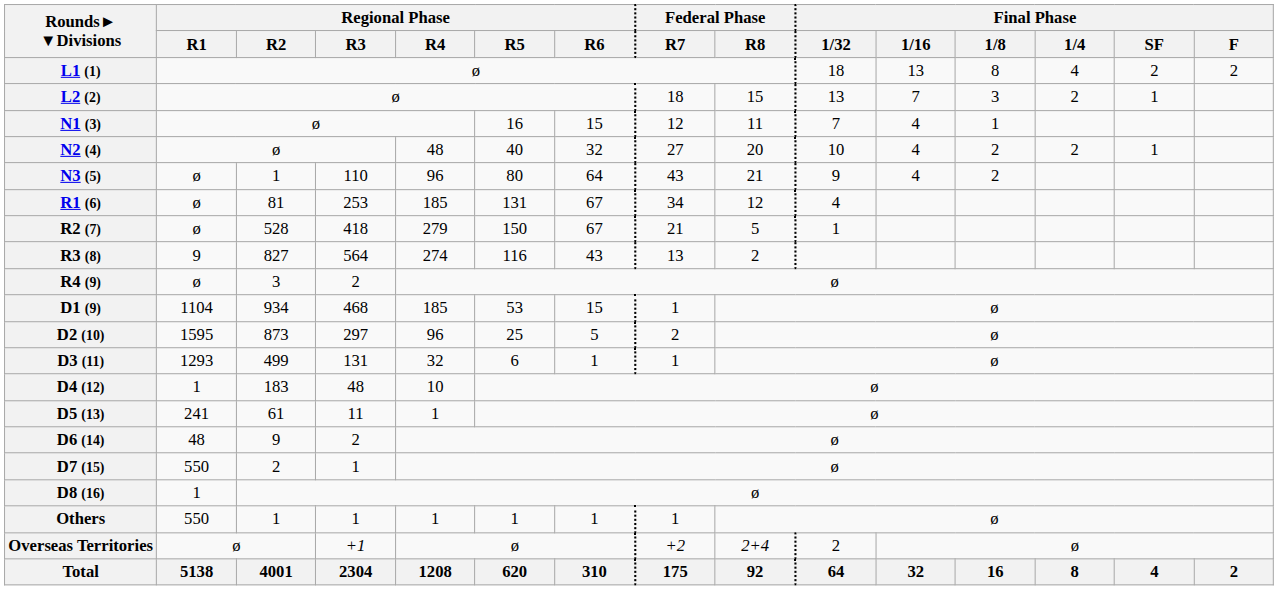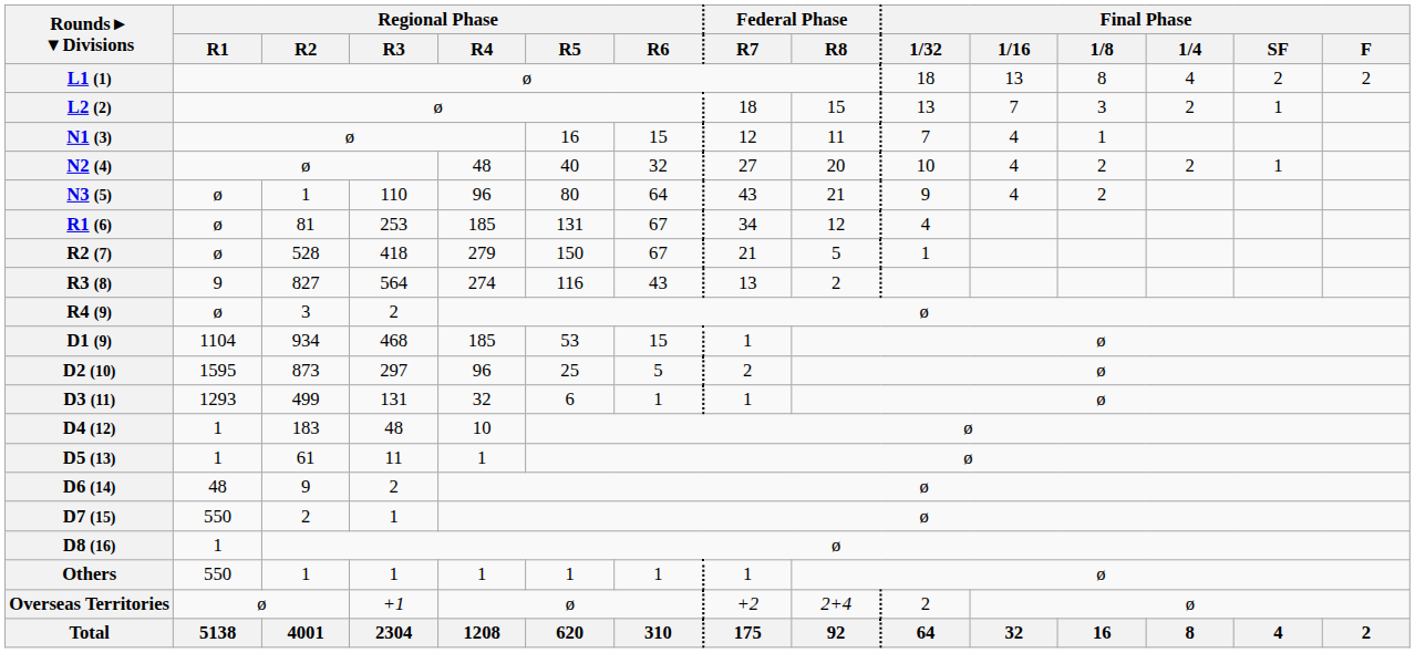 <table class="wikitable center" style="text-align: center">
 <tr>
 <th scope="col" width="12%" rowspan="2">Rounds►<br>▼Divisions</th>
 <th scope="col" colspan="6">Regional Phase</th>
 <th scope="col" style="border-left:2px dotted black;" colspan="2">Federal Phase</th>
 <th scope="col" style="border-left:2px dotted black;" colspan="6">Final Phase</th>
 </tr>
 <tr>
 <th scope="col" width=40>R1</th>
 <th scope="col" width=40>R2</th>
 <th scope="col" width=40>R3</th>
 <th scope="col" width=40>R4</th>
 <th scope="col" width=40>R5</th>
 <th scope="col" width=40>R6</th>
 <th scope="col" width=40 style="border-left:2px dotted black;">R7</th>
 <th scope="col" width=40>R8</th>
 <th scope="col" width=40 style="border-left:2px dotted black;">1/32</th>
 <th scope="col" width=40>1/16</th>
 <th scope="col" width=40>1/8</th>
 <th scope="col" width=40>1/4</th>
 <th scope="col" width=40>SF</th>
 <th scope="col" width=40>F</th>
 </tr>
 <tr>
 <th scope="row"><a href='#'>L1</a> <small>(1)</small></th>
 <td colspan="8" style="background-color:var(--couleur-fond-gris-alternance); color: var(--color-disabled)">ø</td>
 <td style="border-left:2px dotted black;">18</td>
 <td>13</td>
 <td>8</td>
 <td>4</td>
 <td>2</td>
 <td>2</td>
 </tr>
 <tr>
 <th scope="row"><a href='#'>L2</a> <small>(2)</small></th>
 <td colspan="6" style="background-color:var(--couleur-fond-gris-alternance); color: var(--color-disabled)">ø</td>
 <td style="border-left:2px dotted black;">18</td>
 <td>15</td>
 <td style="border-left:2px dotted black;">13</td>
 <td>7</td>
 <td>3</td>
 <td>2</td>
 <td>1</td>
 <td></td>
 </tr>
 <tr>
 <th scope="row"><a href='#'>N1</a> <small>(3)</small></th>
 <td colspan="4" style="background-color:var(--couleur-fond-gris-alternance); color: var(--color-disabled)">ø</td>
 <td>16 </td>
 <td>15</td>
 <td style="border-left:2px dotted black;">12</td>
 <td>11</td>
 <td style="border-left:2px dotted black;">7</td>
 <td>4</td>
 <td>1</td>
 <td></td>
 <td></td>
 <td></td>
 </tr>
 <tr>
 <th scope="row"><a href='#'>N2</a> <small>(4)</small></th>
 <td colspan="3" style="background-color:var(--couleur-fond-gris-alternance); color: var(--color-disabled)">ø</td>
 <td>48</td>
 <td>40</td>
 <td>32</td>
 <td style="border-left:2px dotted black;">27</td>
 <td>20</td>
 <td style="border-left:2px dotted black;">10</td>
 <td>4</td>
 <td>2</td>
 <td>2</td>
 <td>1</td>
 <td></td>
 </tr>
 <tr>
 <th scope="row"><a href='#'>N3</a> <small>(5)</small></th>
 <td colspan="1" style="background-color:var(--couleur-fond-gris-alternance); color: var(--color-disabled)">ø</td>
 <td>1 </td>
 <td>110</td>
 <td>96</td>
 <td>80</td>
 <td>64</td>
 <td style="border-left:2px dotted black;">43</td>
 <td>21</td>
 <td style="border-left:2px dotted black;">9</td>
 <td>4</td>
 <td>2</td>
 <td></td>
 <td></td>
 <td></td>
 </tr>
 <tr>
 <th scope="row"><a href='#'>R1</a> <small>(6)</small></th>
 <td colspan="1" style="background-color:var(--couleur-fond-gris-alternance); color: var(--color-disabled)">ø</td>
 <td>81</td>
 <td>253</td>
 <td>185</td>
 <td>131</td>
 <td>67</td>
 <td style="border-left:2px dotted black;">34</td>
 <td>12</td>
 <td style="border-left:2px dotted black;">4</td>
 <td></td>
 <td></td>
 <td></td>
 <td></td>
 <td></td>
 </tr>
 <tr>
 <th scope="row">R2 <small>(7)</small></th>
 <td colspan="1" style="background-color:var(--couleur-fond-gris-alternance); color: var(--color-disabled)">ø</td>
 <td>528</td>
 <td>418</td>
 <td>279</td>
 <td>150</td>
 <td>67</td>
 <td style="border-left:2px dotted black;">21</td>
 <td>5</td>
 <td style="border-left:2px dotted black;">1</td>
 <td></td>
 <td></td>
 <td></td>
 <td></td>
 <td></td>
 </tr>
 <tr>
 <th scope="row">R3 <small>(8)</small></th>
 <td>9</td>
 <td>827</td>
 <td>564</td>
 <td>274</td>
 <td>116</td>
 <td>43</td>
 <td style="border-left:2px dotted black;">13</td>
 <td>2</td>
 <td style="border-left:2px dotted black;"></td>
 <td></td>
 <td></td>
 <td></td>
 <td></td>
 <td></td>
 </tr>
 <tr>
 <th scope="row">R4  <small>(9)</small></th>
 <td colspan="1" style="background-color:var(--couleur-fond-gris-alternance); color: var(--color-disabled)">ø</td>
 <td>3</td>
 <td>2</td>
 <td colspan="13" style="background-color:var(--couleur-fond-gris-alternance); color: var(--color-disabled)">ø</td>
 </tr>
 <tr>
 <th scope="row">D1 <small>(9)</small></th>
 <td>1104</td>
 <td>934</td>
 <td>468</td>
 <td>185</td>
 <td>53</td>
 <td>15</td>
 <td style="border-left:2px dotted black;">1</td>
 <td colspan="7" style="background-color:var(--couleur-fond-gris-alternance); color: var(--color-disabled)">ø</td>
 </tr>
 <tr>
 <th scope="row">D2 <small>(10)</small></th>
 <td>1595</td>
 <td>873</td>
 <td>297</td>
 <td>96</td>
 <td>25</td>
 <td>5</td>
 <td style="border-left:2px dotted black;">2</td>
 <td colspan="7" style="background-color:var(--couleur-fond-gris-alternance); color: var(--color-disabled)">ø</td>
 </tr>
 <tr>
 <th scope="row">D3 <small>(11)</small></th>
 <td>1293</td>
 <td>499</td>
 <td>131</td>
 <td>32</td>
 <td>6</td>
 <td>1</td>
 <td style="border-left:2px dotted black;">1</td>
 <td colspan="7" style="background-color:var(--couleur-fond-gris-alternance); color: var(--color-disabled)">ø</td>
 </tr>
 <tr>
 <th scope="row">D4 <small>(12)</small></th>
 <td>1</td>
 <td>183</td>
 <td>48</td>
 <td>10</td>
 <td colspan="12" style="background-color:var(--couleur-fond-gris-alternance); color: var(--color-disabled)">ø</td>
 </tr>
 <tr>
 <th scope="row">D5 <small>(13)</small></th>
-<td>241</td>
+<td>1</td>
 <td>61</td>
 <td>11</td>
 <td>1</td>
 <td colspan="12" style="background-color:var(--couleur-fond-gris-alternance); color: var(--color-disabled)">ø</td>
 </tr>
 <tr>
 <th scope="row">D6 <small>(14)</small></th>
 <td>48</td>
 <td>9</td>
 <td>2</td>
 <td colspan="13" style="background-color:var(--couleur-fond-gris-alternance); color: var(--color-disabled)">ø</td>
 </tr>
 <tr>
 <th scope="row">D7 <small>(15)</small></th>
 <td>550</td>
 <td>2</td>
 <td>1</td>
 <td colspan="13" style="background-color:var(--couleur-fond-gris-alternance); color: var(--color-disabled)">ø</td>
 </tr>
 <tr>
 <th scope="row">D8 <small>(16)</small></th>
 <td>1</td>
 <td colspan="15" style="background-color:var(--couleur-fond-gris-alternance); color: var(--color-disabled)">ø</td>
 </tr>
 <tr>
 <th scope="row">Others </th>
 <td>550</td>
 <td>1</td>
 <td>1</td>
 <td>1</td>
 <td>1</td>
 <td>1</td>
 <td style="border-left:2px dotted black;">1</td>
 <td colspan="7" style="background-color:var(--couleur-fond-gris-alternance); color: var(--color-disabled)">ø</td>
 </tr>
 <tr>
 <th scope="row">Overseas Territories</th>
 <td colspan="2" style="background-color:var(--couleur-fond-gris-alternance); color: var(--color-disabled)">ø</td>
 <td><em>+1</em></td>
 <td colspan="3" style="background-color:var(--couleur-fond-gris-alternance); color: var(--color-disabled)">ø</td>
 <td style="border-left:2px dotted black;"><em>+2</em></td>
 <td><em>2+4</em></td>
 <td style="border-left:2px dotted black;">2</td>
 <td colspan="5" style="background-color:var(--couleur-fond-gris-alternance); color: var(--color-disabled)">ø</td>
 </tr>
 <tr>
 <th scope="row">Total</th>
 <th scope="row">5138</th>
 <th scope="row">4001</th>
 <th scope="row">2304</th>
 <th scope="row">1208</th>
 <th scope="row">620</th>
 <th scope="row">310</th>
 <th scope="row" style="border-left:2px dotted black;">175</th>
 <th scope="row">92</th>
 <th scope="row" style="border-left:2px dotted black;">64</th>
 <th scope="row">32</th>
 <th scope="row">16</th>
 <th scope="row">8</th>
 <th scope="row">4</th>
 <th scope="row">2</th>
 </tr>
 </table>
